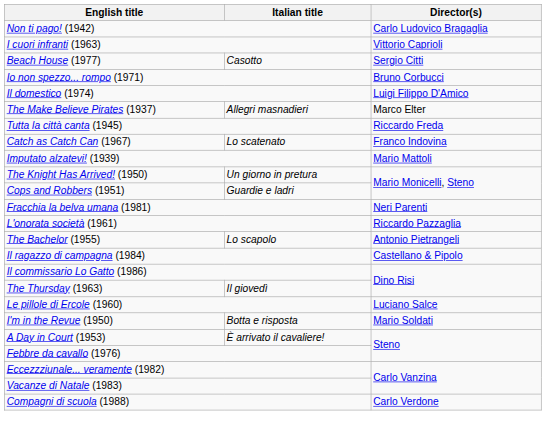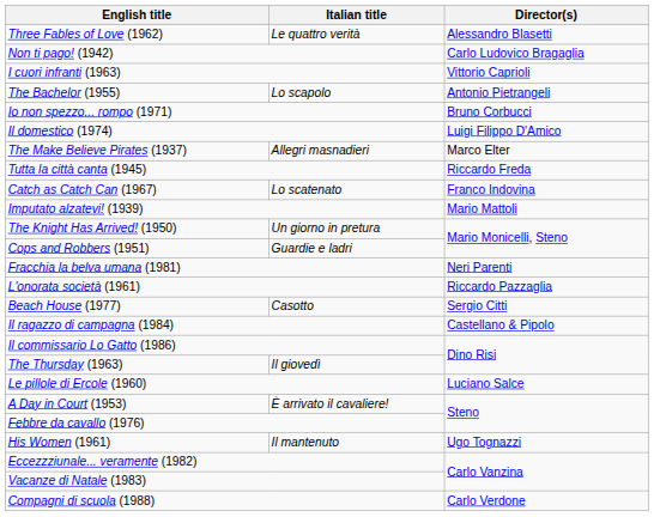 <table class="wikitable" width="95%">
 <tr>
 <th>English title</th>
 <th>Italian title</th>
 <th>Director(s)</th>
+</tr>
+<tr>
+<td><em><a href='#'>Three Fables of Love</a></em> (1962)</td>
+<td data-sort-value="Quattro"><em>Le quattro verità</em></td>
+<td data-sort-value="Blasetti"><a href='#'>Alessandro Blasetti</a></td>
 </tr>
 <tr>
 <td colspan="2"><em><a href='#'>Non ti pago!</a></em> (1942)</td>
 <td><a href='#'>Carlo Ludovico Bragaglia</a></td>
 </tr>
 <tr>
 <td colspan="2"><em><a href='#'>I cuori infranti</a></em> (1963)</td>
 <td><a href='#'>Vittorio Caprioli</a></td>
 </tr>
 <tr>
-<td><em><a href='#'>Beach House</a></em> (1977)</td>
-<td><em>Casotto</em></td>
-<td data-sort-value="Citti"><a href='#'>Sergio Citti</a></td>
+<td data-sort-value="Bachelor"><em><a href='#'>The Bachelor</a></em> (1955)</td>
+<td data-sort-value="Scapolo"><em>Lo scapolo</em></td>
+<td data-sort-value="Pietrangeli"><a href='#'>Antonio Pietrangeli</a></td>
 </tr>
 <tr>
 <td colspan="2"><em><a href='#'>Io non spezzo... rompo</a></em> (1971)</td>
 <td><a href='#'>Bruno Corbucci</a></td>
 </tr>
 <tr>
 <td colspan="2"><em><a href='#'>Il domestico</a></em> (1974)</td>
 <td><a href='#'>Luigi Filippo D'Amico</a></td>
 </tr>
 <tr>
 <td data-sort-value="Make"><em><a href='#'>The Make Believe Pirates</a></em> (1937)</td>
 <td><em>Allegri masnadieri</em></td>
 <td data-sort-value="Elter">Marco Elter</td>
 </tr>
 <tr>
 <td colspan="2"><em><a href='#'>Tutta la città canta</a></em> (1945)</td>
 <td><a href='#'>Riccardo Freda</a></td>
 </tr>
 <tr>
 <td><em><a href='#'>Catch as Catch Can</a></em> (1967)</td>
 <td data-sort-value="Scatenato"><em>Lo scatenato</em></td>
 <td data-sort-value="Indovina"><a href='#'>Franco Indovina</a></td>
 </tr>
 <tr>
 <td colspan="2"><em><a href='#'>Imputato alzatevi!</a></em> (1939)</td>
 <td><a href='#'>Mario Mattoli</a></td>
 </tr>
 <tr>
 <td><em><a href='#'>The Knight Has Arrived!</a></em> (1950)</td>
 <td><em>Un giorno in pretura</em></td>
 <td rowspan="2"><a href='#'>Mario Monicelli</a>, <a href='#'>Steno</a></td>
 </tr>
 <tr>
 <td><em><a href='#'>Cops and Robbers</a></em> (1951)</td>
 <td><em>Guardie e ladri</em></td>
 </tr>
 <tr>
 <td colspan="2"><em><a href='#'>Fracchia la belva umana</a></em> (1981)</td>
 <td><a href='#'>Neri Parenti</a></td>
 </tr>
 <tr>
 <td colspan="2"><em><a href='#'>L'onorata società</a></em> (1961)</td>
 <td><a href='#'>Riccardo Pazzaglia</a></td>
 </tr>
 <tr>
-<td data-sort-value="Bachelor"><em><a href='#'>The Bachelor</a></em> (1955)</td>
-<td data-sort-value="Scapolo"><em>Lo scapolo</em></td>
-<td data-sort-value="Pietrangeli"><a href='#'>Antonio Pietrangeli</a></td>
+<td><em><a href='#'>Beach House</a></em> (1977)</td>
+<td><em>Casotto</em></td>
+<td data-sort-value="Citti"><a href='#'>Sergio Citti</a></td>
 </tr>
 <tr>
 <td colspan="2"><em><a href='#'>Il ragazzo di campagna</a></em> (1984)</td>
 <td><a href='#'>Castellano & Pipolo</a></td>
 </tr>
 <tr>
 <td colspan="2"><em><a href='#'>Il commissario Lo Gatto</a></em> (1986)</td>
 <td rowspan="2"><a href='#'>Dino Risi</a></td>
 </tr>
 <tr>
 <td data-sort-value="Thursday"><em><a href='#'>The Thursday</a></em> (1963)</td>
 <td data-sort-value="Giovedì"><em>Il giovedì</em></td>
 </tr>
 <tr>
 <td colspan="2"><em><a href='#'>Le pillole di Ercole</a></em> (1960)</td>
 <td><a href='#'>Luciano Salce</a></td>
 </tr>
 <tr>
-<td><em><a href='#'>I'm in the Revue</a></em> (1950)</td>
-<td><em>Botta e risposta</em></td>
-<td data-sort-value="Soldati"><a href='#'>Mario Soldati</a></td>
-</tr>
-<tr>
 <td><em><a href='#'>A Day in Court</a></em> (1953)</td>
 <td><em>È arrivato il cavaliere!</em></td>
 <td rowspan="2" data-sort-value="Steno"><a href='#'>Steno</a></td>
 </tr>
 <tr>
 <td colspan="2"><em><a href='#'>Febbre da cavallo</a></em> (1976)</td>
+</tr>
+<tr>
+<td><em><a href='#'>His Women</a></em> (1961)</td>
+<td data-sort-value="Mantenuto"><em>Il mantenuto</em></td>
+<td data-sort-value="Tognazzi"><a href='#'>Ugo Tognazzi</a></td>
 </tr>
 <tr>
 <td colspan="2"><em><a href='#'>Eccezzziunale... veramente</a></em> (1982)</td>
 <td rowspan="2"><a href='#'>Carlo Vanzina</a></td>
 </tr>
 <tr>
 <td colspan="2"><em><a href='#'>Vacanze di Natale</a></em> (1983)</td>
 </tr>
 <tr>
 <td colspan="2"><em><a href='#'>Compagni di scuola</a></em> (1988)</td>
 <td><a href='#'>Carlo Verdone</a></td>
 </tr>
 </table>
